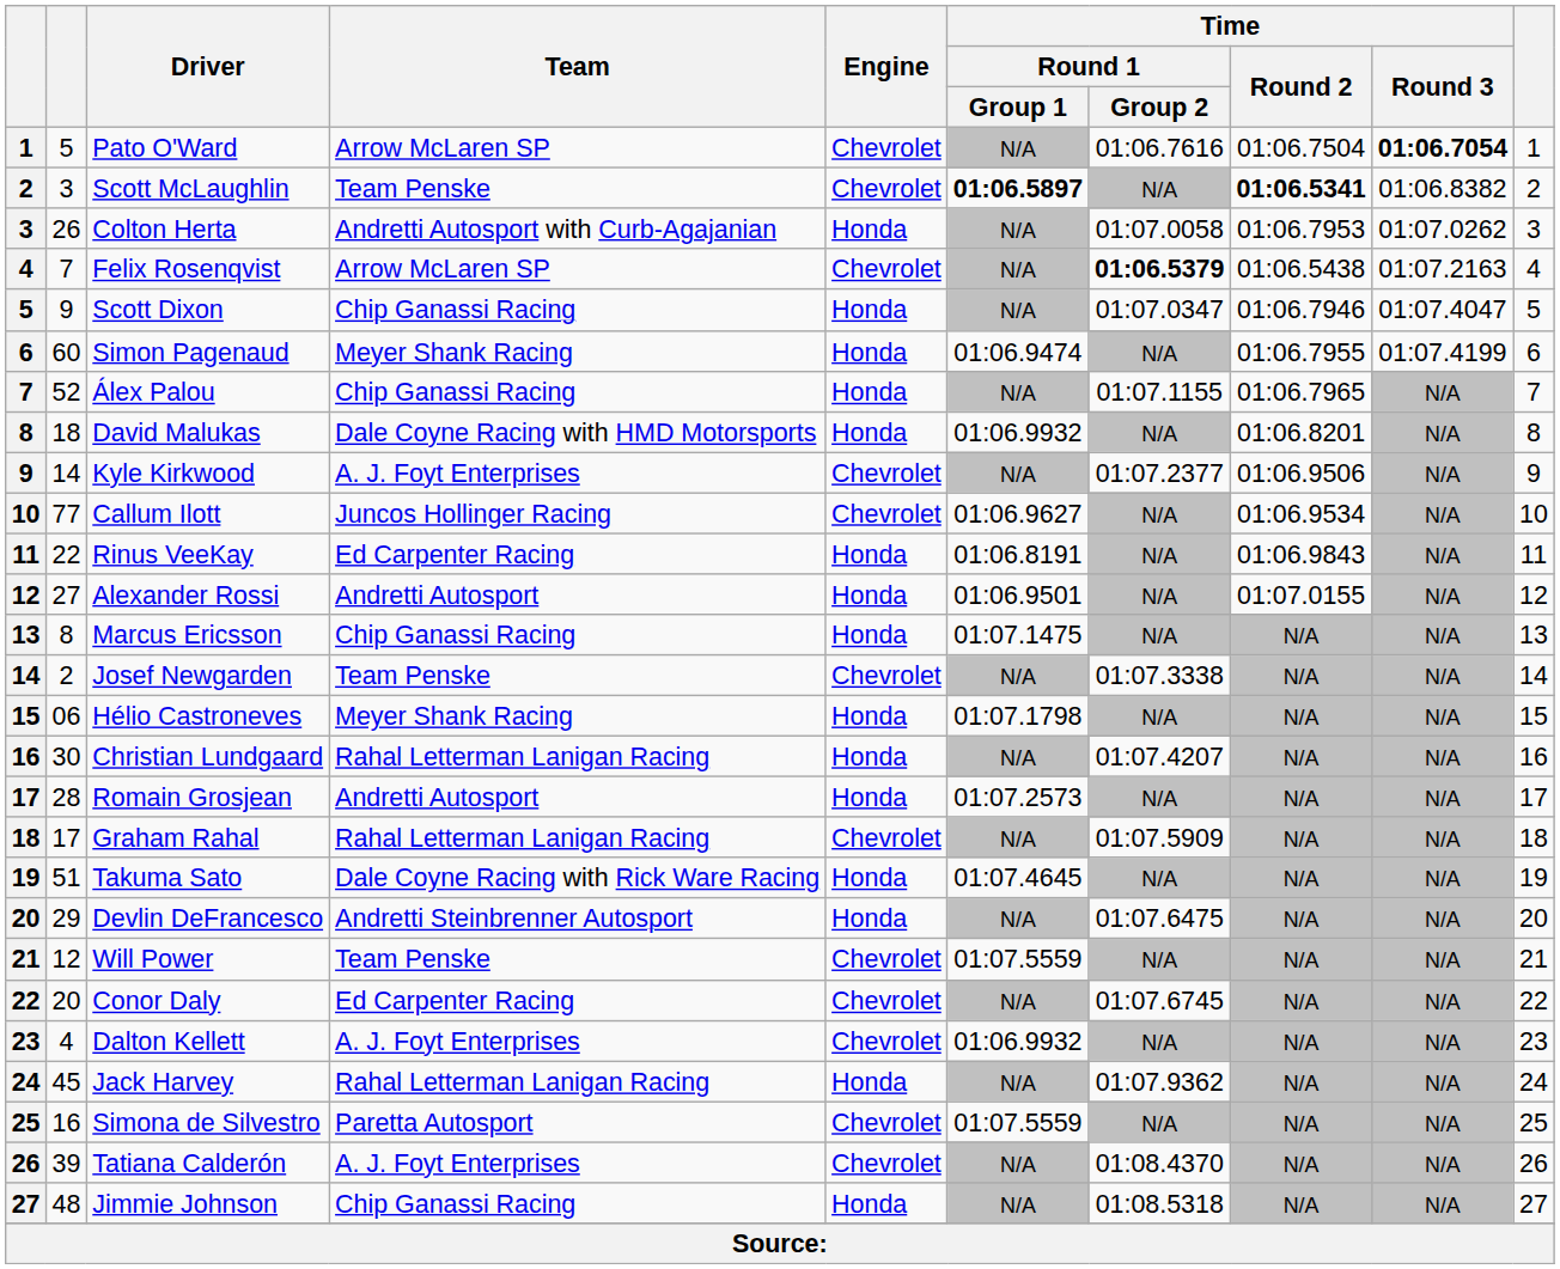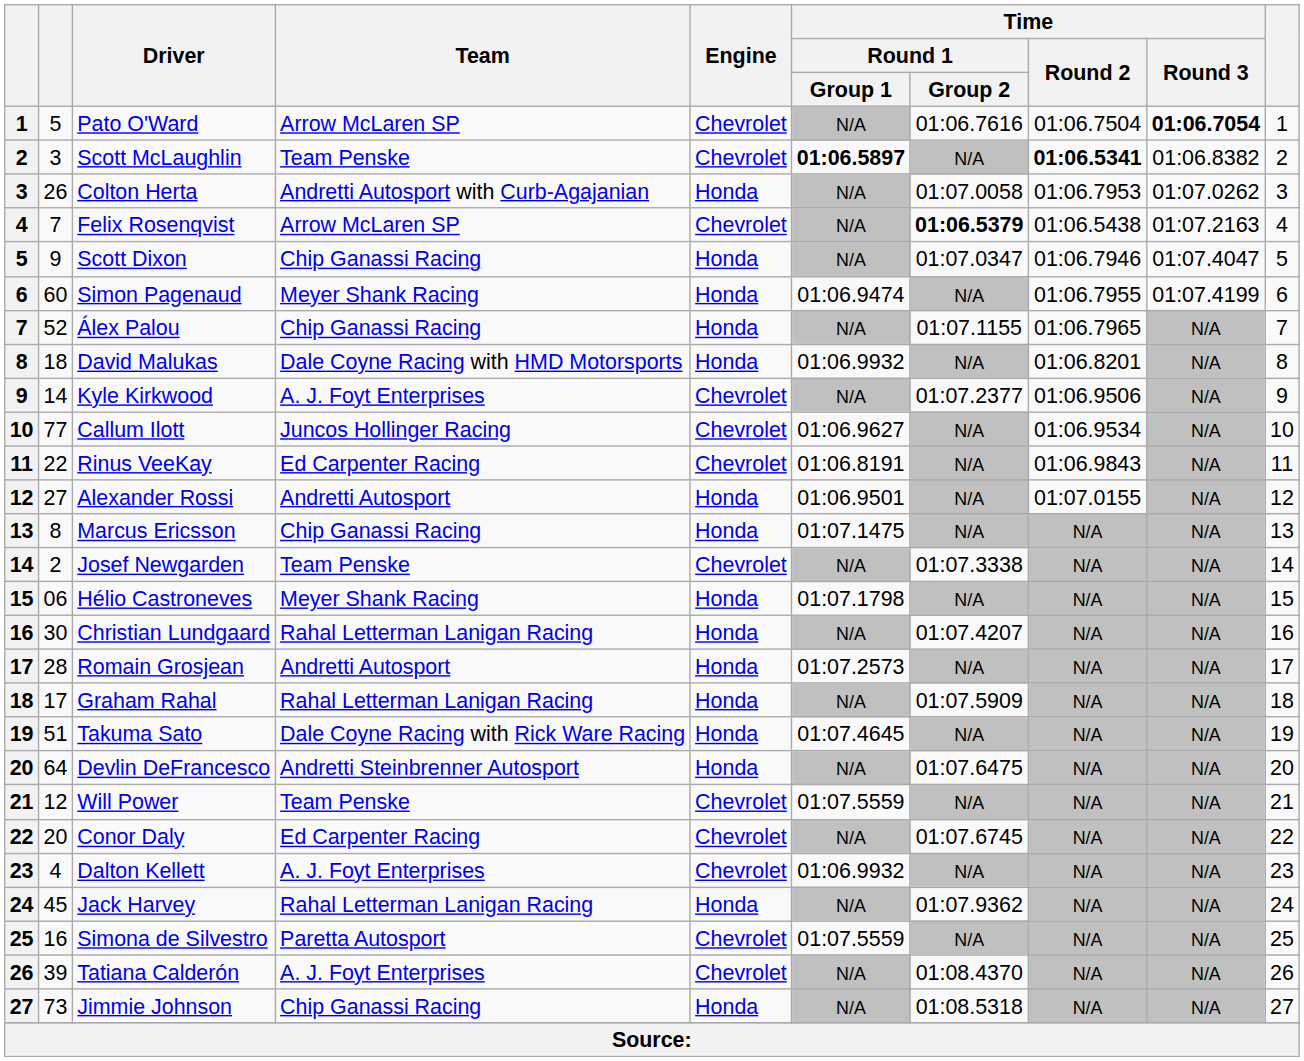 <table class="wikitable sortable" style="font-size: 95%;">
 <tr>
 <th rowspan="3"></th>
 <th rowspan="3"></th>
 <th rowspan="3">Driver</th>
 <th rowspan="3">Team</th>
 <th rowspan="3">Engine</th>
 <th colspan="4">Time</th>
 <th rowspan="3"></th>
 </tr>
 <tr>
 <th scope="col" colspan="2">Round 1</th>
 <th scope="col" rowspan="2">Round 2</th>
 <th scope="col" rowspan="2">Round 3</th>
 </tr>
 <tr>
 <th scope="col">Group 1</th>
 <th scope="col">Group 2</th>
 </tr>
 <tr>
 <th>1</th>
 <td align="center">5</td>
 <td> <a href='#'>Pato O'Ward</a></td>
 <td><a href='#'>Arrow McLaren SP</a></td>
 <td><a href='#'>Chevrolet</a></td>
 <td style="background: silver" align="center" data-sort-value="2"><small>N/A</small></td>
 <td align="center">01:06.7616</td>
 <td align="center">01:06.7504</td>
 <td align="center"><strong>01:06.7054</strong></td>
 <td align="center">1</td>
 </tr>
 <tr>
 <th>2</th>
 <td align="center">3</td>
 <td> <a href='#'>Scott McLaughlin</a></td>
 <td><a href='#'>Team Penske</a></td>
 <td><a href='#'>Chevrolet</a></td>
 <td align="center"><strong>01:06.5897</strong></td>
 <td style="background: silver" align="center" data-sort-value="3"><small>N/A</small></td>
 <td align="center"><strong>01:06.5341</strong></td>
 <td align="center">01:06.8382</td>
 <td align="center">2</td>
 </tr>
 <tr>
 <th>3</th>
 <td align="center">26</td>
 <td> <a href='#'>Colton Herta</a> <strong></strong></td>
 <td><a href='#'>Andretti Autosport</a> with <a href='#'>Curb-Agajanian</a></td>
 <td><a href='#'>Honda</a></td>
 <td style="background: silver" align="center" data-sort-value="4"><small>N/A</small></td>
 <td align="center">01:07.0058</td>
 <td align="center">01:06.7953</td>
 <td align="center">01:07.0262</td>
 <td align="center">3</td>
 </tr>
 <tr>
 <th>4</th>
 <td align="center">7</td>
 <td> <a href='#'>Felix Rosenqvist</a></td>
 <td><a href='#'>Arrow McLaren SP</a></td>
 <td><a href='#'>Chevrolet</a></td>
 <td style="background: silver" align="center" data-sort-value="5"><small>N/A</small></td>
 <td align="center"><strong>01:06.5379</strong></td>
 <td align="center">01:06.5438</td>
 <td align="center">01:07.2163</td>
 <td align="center">4</td>
 </tr>
 <tr>
 <th>5</th>
 <td align="center">9</td>
 <td> <a href='#'>Scott Dixon</a> <strong></strong></td>
 <td><a href='#'>Chip Ganassi Racing</a></td>
 <td><a href='#'>Honda</a></td>
 <td style="background: silver" align="center" data-sort-value="6"><small>N/A</small></td>
 <td align="center">01:07.0347</td>
 <td align="center">01:06.7946</td>
 <td align="center">01:07.4047</td>
 <td align="center">5</td>
 </tr>
 <tr>
 <th>6</th>
 <td align="center">60</td>
 <td> <a href='#'>Simon Pagenaud</a> <strong></strong></td>
 <td><a href='#'>Meyer Shank Racing</a></td>
 <td><a href='#'>Honda</a></td>
 <td align="center">01:06.9474</td>
 <td style="background: silver" align="center" data-sort-value="7"><small>N/A</small></td>
 <td align="center">01:06.7955</td>
 <td align="center">01:07.4199</td>
 <td align="center">6</td>
 </tr>
 <tr>
 <th>7</th>
 <td align="center">52</td>
 <td> <a href='#'>Álex Palou</a></td>
 <td><a href='#'>Chip Ganassi Racing</a></td>
 <td><a href='#'>Honda</a></td>
 <td style="background: silver" align="center" data-sort-value="8"><small>N/A</small></td>
 <td align="center">01:07.1155</td>
 <td align="center">01:06.7965</td>
 <td style="background: silver" align="center" data-sort-value="8"><small>N/A</small></td>
 <td align="center">7</td>
 </tr>
 <tr>
 <th>8</th>
 <td align="center">18</td>
 <td> <a href='#'>David Malukas</a> <strong></strong></td>
 <td><a href='#'>Dale Coyne Racing</a> with <a href='#'>HMD Motorsports</a></td>
 <td><a href='#'>Honda</a></td>
 <td align="center">01:06.9932</td>
 <td style="background: silver" align="center" data-sort-value="9"><small>N/A</small></td>
 <td align="center">01:06.8201</td>
 <td style="background: silver" align="center" data-sort-value="9"><small>N/A</small></td>
 <td align="center">8</td>
 </tr>
 <tr>
 <th>9</th>
 <td align="center">14</td>
 <td> <a href='#'>Kyle Kirkwood</a> <strong></strong></td>
 <td><a href='#'>A. J. Foyt Enterprises</a></td>
 <td><a href='#'>Chevrolet</a></td>
 <td style="background: silver" align="center" data-sort-value="10"><small>N/A</small></td>
 <td align="center">01:07.2377</td>
 <td align="center">01:06.9506</td>
 <td style="background: silver" align="center" data-sort-value="10"><small>N/A</small></td>
 <td align="center">9</td>
 </tr>
 <tr>
 <th>10</th>
 <td align="center">77</td>
 <td> <a href='#'>Callum Ilott</a> <strong></strong></td>
 <td><a href='#'>Juncos Hollinger Racing</a></td>
 <td><a href='#'>Chevrolet</a></td>
 <td align="center">01:06.9627</td>
 <td style="background: silver" align="center" data-sort-value="11"><small>N/A</small></td>
 <td align="center">01:06.9534</td>
 <td style="background: silver" align="center" data-sort-value="11"><small>N/A</small></td>
 <td align="center">10</td>
 </tr>
 <tr>
 <th>11</th>
 <td align="center">22</td>
 <td> <a href='#'>Rinus VeeKay</a></td>
 <td><a href='#'>Ed Carpenter Racing</a></td>
-<td><a href='#'>Honda</a></td>
+<td><a href='#'>Chevrolet</a></td>
 <td align="center">01:06.8191</td>
 <td style="background: silver" align="center" data-sort-value="12"><small>N/A</small></td>
 <td align="center">01:06.9843</td>
 <td style="background: silver" align="center" data-sort-value="12"><small>N/A</small></td>
 <td align="center">11</td>
 </tr>
 <tr>
 <th>12</th>
 <td align="center">27</td>
 <td> <a href='#'>Alexander Rossi</a> <strong></strong></td>
 <td><a href='#'>Andretti Autosport</a></td>
 <td><a href='#'>Honda</a></td>
 <td align="center">01:06.9501</td>
 <td style="background: silver" align="center" data-sort-value="13"><small>N/A</small></td>
 <td align="center">01:07.0155</td>
 <td style="background: silver" align="center" data-sort-value="13"><small>N/A</small></td>
 <td align="center">12</td>
 </tr>
 <tr>
 <th>13</th>
 <td align="center">8</td>
 <td> <a href='#'>Marcus Ericsson</a></td>
 <td><a href='#'>Chip Ganassi Racing</a></td>
 <td><a href='#'>Honda</a></td>
 <td align="center">01:07.1475</td>
 <td style="background: silver" align="center" data-sort-value="14"><small>N/A</small></td>
 <td style="background: silver" align="center" data-sort-value="14"><small>N/A</small></td>
 <td style="background: silver" align="center" data-sort-value="14"><small>N/A</small></td>
 <td align="center">13</td>
 </tr>
 <tr>
 <th>14</th>
 <td align="center">2</td>
 <td> <a href='#'>Josef Newgarden</a> <strong></strong></td>
 <td><a href='#'>Team Penske</a></td>
 <td><a href='#'>Chevrolet</a></td>
 <td style="background: silver" align="center" data-sort-value="15"><small>N/A</small></td>
 <td align="center">01:07.3338</td>
 <td style="background: silver" align="center" data-sort-value="15"><small>N/A</small></td>
 <td style="background: silver" align="center" data-sort-value="15"><small>N/A</small></td>
 <td align="center">14</td>
 </tr>
 <tr>
 <th>15</th>
 <td align="center">06</td>
 <td> <a href='#'>Hélio Castroneves</a> <strong></strong></td>
 <td><a href='#'>Meyer Shank Racing</a></td>
 <td><a href='#'>Honda</a></td>
 <td align="center">01:07.1798</td>
 <td style="background: silver" align="center" data-sort-value="16"><small>N/A</small></td>
 <td style="background: silver" align="center" data-sort-value="16"><small>N/A</small></td>
 <td style="background: silver" align="center" data-sort-value="16"><small>N/A</small></td>
 <td align="center">15</td>
 </tr>
 <tr>
 <th>16</th>
 <td align="center">30</td>
 <td> <a href='#'>Christian Lundgaard</a> <strong></strong></td>
 <td><a href='#'>Rahal Letterman Lanigan Racing</a></td>
 <td><a href='#'>Honda</a></td>
 <td style="background: silver" align="center" data-sort-value="17"><small>N/A</small></td>
 <td align="center">01:07.4207</td>
 <td style="background: silver" align="center" data-sort-value="17"><small>N/A</small></td>
 <td style="background: silver" align="center" data-sort-value="17"><small>N/A</small></td>
 <td align="center">16</td>
 </tr>
 <tr>
 <th>17</th>
 <td align="center">28</td>
 <td> <a href='#'>Romain Grosjean</a></td>
 <td><a href='#'>Andretti Autosport</a></td>
 <td><a href='#'>Honda</a></td>
 <td align="center">01:07.2573</td>
 <td style="background: silver" align="center" data-sort-value="18"><small>N/A</small></td>
 <td style="background: silver" align="center" data-sort-value="18"><small>N/A</small></td>
 <td style="background: silver" align="center" data-sort-value="18"><small>N/A</small></td>
 <td align="center">17</td>
 </tr>
 <tr>
 <th>18</th>
 <td align="center">17</td>
 <td> <a href='#'>Graham Rahal</a> <strong></strong></td>
 <td><a href='#'>Rahal Letterman Lanigan Racing</a></td>
-<td><a href='#'>Chevrolet</a></td>
+<td><a href='#'>Honda</a></td>
 <td style="background: silver" align="center" data-sort-value="19"><small>N/A</small></td>
 <td align="center">01:07.5909</td>
 <td style="background: silver" align="center" data-sort-value="19"><small>N/A</small></td>
 <td style="background: silver" align="center" data-sort-value="19"><small>N/A</small></td>
 <td align="center">18</td>
 </tr>
 <tr>
 <th>19</th>
 <td align="center">51</td>
 <td> <a href='#'>Takuma Sato</a></td>
 <td><a href='#'>Dale Coyne Racing</a> with <a href='#'>Rick Ware Racing</a></td>
 <td><a href='#'>Honda</a></td>
 <td align="center">01:07.4645</td>
 <td style="background: silver" align="center" data-sort-value="20"><small>N/A</small></td>
 <td style="background: silver" align="center" data-sort-value="20"><small>N/A</small></td>
 <td style="background: silver" align="center" data-sort-value="20"><small>N/A</small></td>
 <td align="center">19</td>
 </tr>
 <tr>
 <th>20</th>
-<td align="center">29</td>
+<td align="center">64</td>
 <td> <a href='#'>Devlin DeFrancesco</a> <strong></strong></td>
 <td><a href='#'>Andretti Steinbrenner Autosport</a></td>
 <td><a href='#'>Honda</a></td>
 <td style="background: silver" align="center" data-sort-value="21"><small>N/A</small></td>
 <td align="center">01:07.6475</td>
 <td style="background: silver" align="center" data-sort-value="21"><small>N/A</small></td>
 <td style="background: silver" align="center" data-sort-value="21"><small>N/A</small></td>
 <td align="center">20</td>
 </tr>
 <tr>
 <th>21</th>
 <td align="center">12</td>
 <td> <a href='#'>Will Power</a> <strong></strong></td>
 <td><a href='#'>Team Penske</a></td>
 <td><a href='#'>Chevrolet</a></td>
 <td align="center">01:07.5559</td>
 <td style="background: silver" align="center" data-sort-value="22"><small>N/A</small></td>
 <td style="background: silver" align="center" data-sort-value="22"><small>N/A</small></td>
 <td style="background: silver" align="center" data-sort-value="22"><small>N/A</small></td>
 <td align="center">21</td>
 </tr>
 <tr>
 <th>22</th>
 <td align="center">20</td>
 <td> <a href='#'>Conor Daly</a></td>
 <td><a href='#'>Ed Carpenter Racing</a></td>
 <td><a href='#'>Chevrolet</a></td>
 <td style="background: silver" align="center" data-sort-value="23"><small>N/A</small></td>
 <td align="center">01:07.6745</td>
 <td style="background: silver" align="center" data-sort-value="23"><small>N/A</small></td>
 <td style="background: silver" align="center" data-sort-value="23"><small>N/A</small></td>
 <td align="center">22</td>
 </tr>
 <tr>
 <th>23</th>
 <td align="center">4</td>
 <td> <a href='#'>Dalton Kellett</a></td>
 <td><a href='#'>A. J. Foyt Enterprises</a></td>
 <td><a href='#'>Chevrolet</a></td>
 <td align="center">01:06.9932</td>
 <td style="background: silver" align="center" data-sort-value="24"><small>N/A</small></td>
 <td style="background: silver" align="center" data-sort-value="24"><small>N/A</small></td>
 <td style="background: silver" align="center" data-sort-value="24"><small>N/A</small></td>
 <td align="center">23</td>
 </tr>
 <tr>
 <th>24</th>
 <td align="center">45</td>
 <td> <a href='#'>Jack Harvey</a></td>
 <td><a href='#'>Rahal Letterman Lanigan Racing</a></td>
 <td><a href='#'>Honda</a></td>
 <td style="background: silver" align="center" data-sort-value="25"><small>N/A</small></td>
 <td align="center">01:07.9362</td>
 <td style="background: silver" align="center" data-sort-value="25"><small>N/A</small></td>
 <td style="background: silver" align="center" data-sort-value="25"><small>N/A</small></td>
 <td align="center">24</td>
 </tr>
 <tr>
 <th>25</th>
 <td align="center">16</td>
 <td> <a href='#'>Simona de Silvestro</a></td>
 <td><a href='#'>Paretta Autosport</a></td>
 <td><a href='#'>Chevrolet</a></td>
 <td align="center">01:07.5559</td>
 <td style="background: silver" align="center" data-sort-value="26"><small>N/A</small></td>
 <td style="background: silver" align="center" data-sort-value="26"><small>N/A</small></td>
 <td style="background: silver" align="center" data-sort-value="26"><small>N/A</small></td>
 <td align="center">25</td>
 </tr>
 <tr>
 <th>26</th>
 <td align="center">39</td>
 <td> <a href='#'>Tatiana Calderón</a> <strong></strong></td>
 <td><a href='#'>A. J. Foyt Enterprises</a></td>
 <td><a href='#'>Chevrolet</a></td>
 <td style="background: silver" align="center" data-sort-value="27"><small>N/A</small></td>
 <td align="center">01:08.4370</td>
 <td style="background: silver" align="center" data-sort-value="27"><small>N/A</small></td>
 <td style="background: silver" align="center" data-sort-value="27"><small>N/A</small></td>
 <td align="center">26</td>
 </tr>
 <tr>
 <th>27</th>
-<td align="center">48</td>
+<td align="center">73</td>
 <td> <a href='#'>Jimmie Johnson</a></td>
 <td><a href='#'>Chip Ganassi Racing</a></td>
 <td><a href='#'>Honda</a></td>
 <td style="background: silver" align="center" data-sort-value="28"><small>N/A</small></td>
 <td align="center">01:08.5318</td>
 <td style="background: silver" align="center" data-sort-value="28"><small>N/A</small></td>
 <td style="background: silver" align="center" data-sort-value="28"><small>N/A</small></td>
 <td align="center">27</td>
 </tr>
 <tr>
 </tr>
 <tr class="sortbottom">
 <th colspan="10">Source:</th>
 </tr>
 </table>
